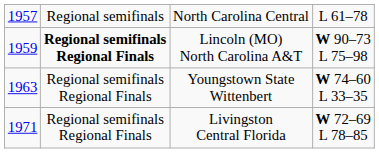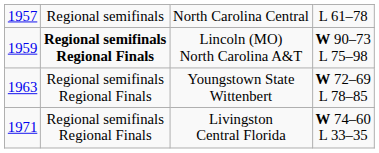 <table class="wikitable">
 <tr align="center">
 <td><a href='#'>1957</a></td>
 <td>Regional semifinals</td>
 <td>North Carolina Central</td>
 <td>L 61–78</td>
 </tr>
 <tr align="center">
 <td><a href='#'>1959</a></td>
 <td><strong>Regional semifinals<br>Regional Finals</strong></td>
 <td>Lincoln (MO)<br>North Carolina A&T</td>
 <td><strong>W</strong> 90–73<br>L 75–98</td>
 </tr>
 <tr align="center">
 <td><a href='#'>1963</a></td>
 <td>Regional semifinals<br>Regional Finals</td>
 <td>Youngstown State<br>Wittenbert</td>
-<td><strong>W</strong> 74–60<br>L 33–35</td>
+<td><strong>W</strong> 72–69<br>L 78–85</td>
 </tr>
 <tr align="center">
 <td><a href='#'>1971</a></td>
 <td>Regional semifinals<br>Regional Finals</td>
 <td>Livingston<br>Central Florida</td>
-<td><strong>W</strong> 72–69<br>L 78–85</td>
+<td><strong>W</strong> 74–60<br>L 33–35</td>
 </tr>
 </table>
